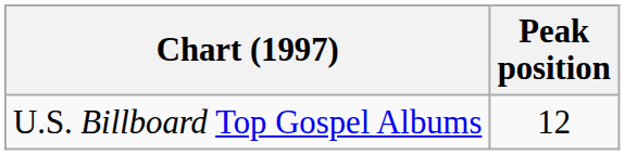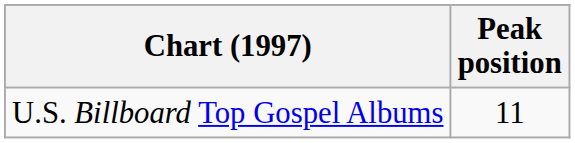 <table class="wikitable sortable">
 <tr>
 <th align="left">Chart (1997)</th>
 <th align="left">Peak<br>position</th>
 </tr>
 <tr>
 <td align="left">U.S. <em>Billboard</em> <a href='#'>Top Gospel Albums</a></td>
-<td style="text-align:center;">12</td>
+<td style="text-align:center;">11</td>
 </tr>
 </table>
